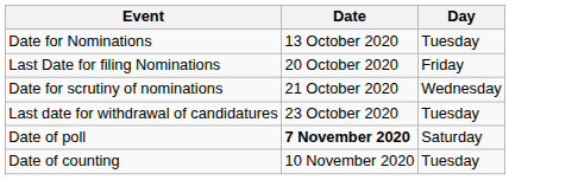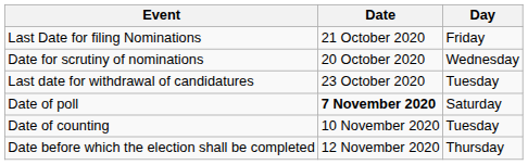 <table class="wikitable">
 <tr>
 <th><strong>Event</strong></th>
 <th><strong>Date</strong></th>
 <th><strong>Day</strong></th>
 </tr>
 <tr>
-<td>Date for Nominations</td>
-<td>13 October 2020</td>
-<td>Tuesday</td>
-</tr>
-<tr>
 <td>Last Date for filing Nominations</td>
-<td>20 October 2020</td>
+<td>21 October 2020</td>
 <td>Friday</td>
 </tr>
 <tr>
 <td>Date for scrutiny of nominations</td>
-<td>21 October 2020</td>
+<td>20 October 2020</td>
 <td>Wednesday</td>
 </tr>
 <tr>
 <td>Last date for withdrawal of candidatures</td>
 <td>23 October 2020</td>
 <td>Tuesday</td>
 </tr>
 <tr>
 <td>Date of poll</td>
 <td><strong>7 November 2020</strong></td>
 <td>Saturday</td>
 </tr>
 <tr>
 <td>Date of counting</td>
 <td>10 November 2020</td>
 <td>Tuesday</td>
 </tr>
+<tr>
+<td>Date before which the election shall be completed</td>
+<td>12 November 2020</td>
+<td>Thursday</td>
+</tr>
 </table>
